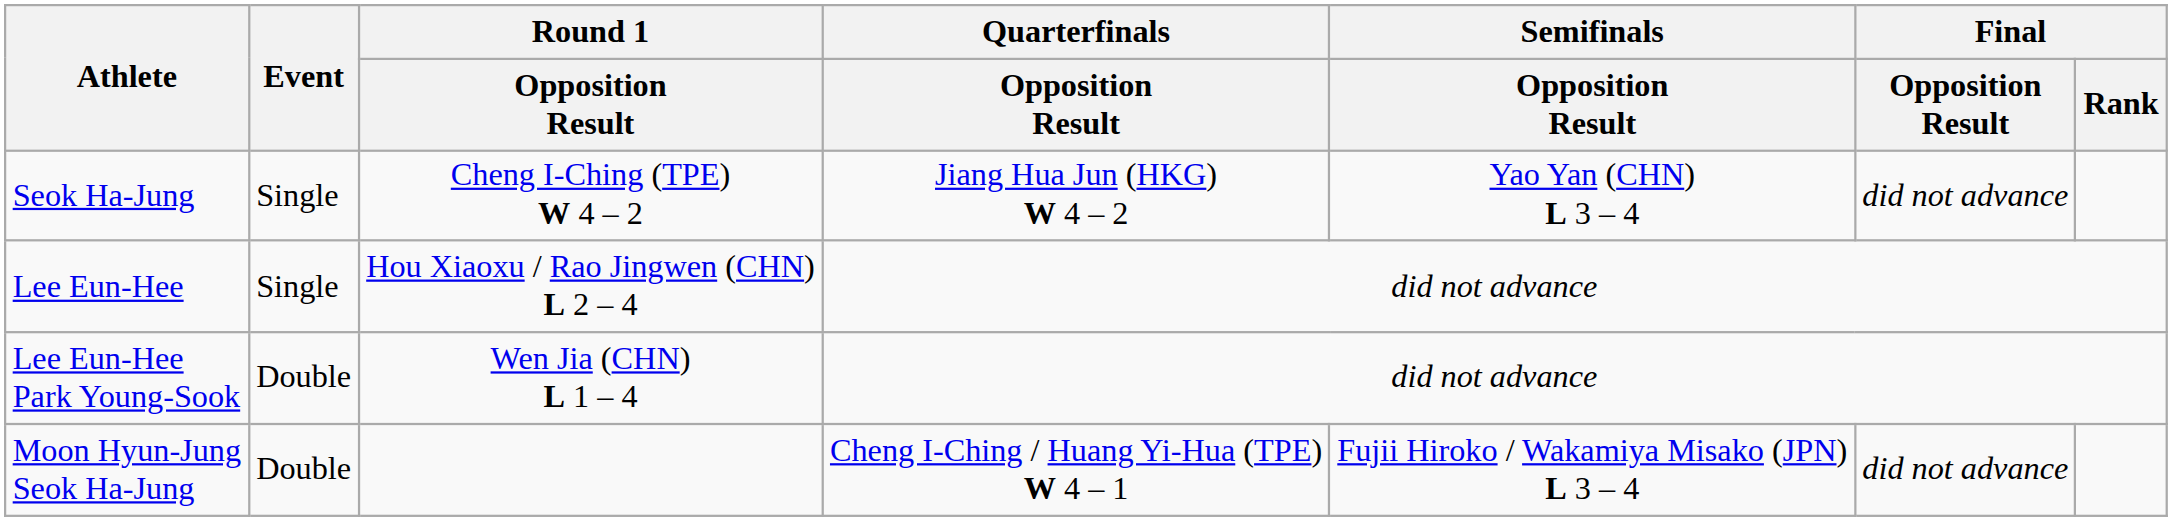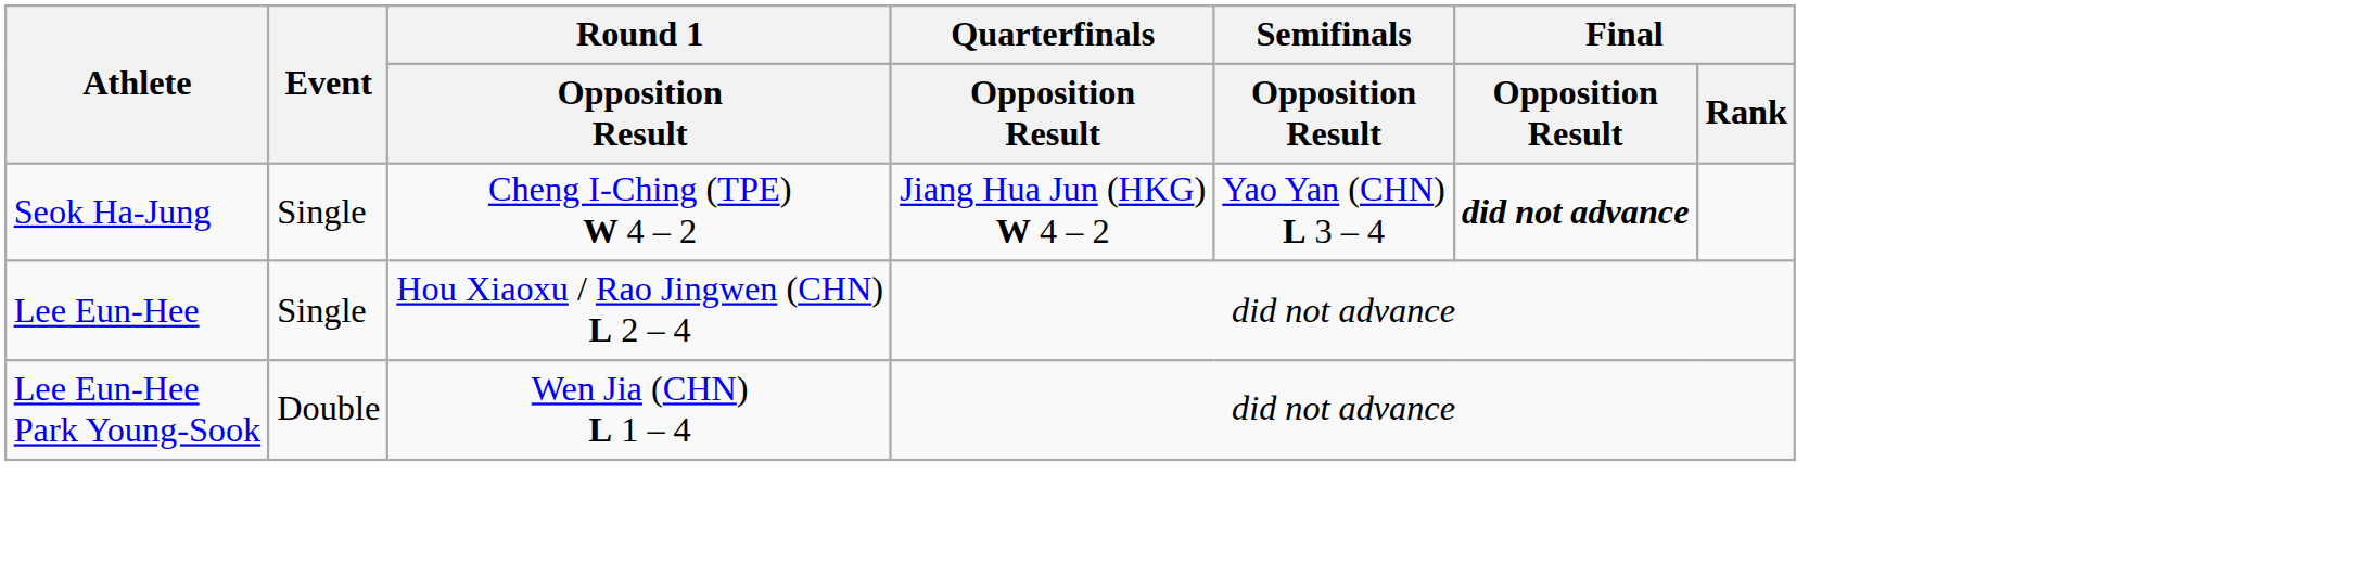 <table class="wikitable" style="font-size:90%">
 <tr>
 <th rowspan="2">Athlete</th>
 <th rowspan="2">Event</th>
 <th>Round 1</th>
 <th>Quarterfinals</th>
 <th>Semifinals</th>
 <th colspan="2">Final</th>
 </tr>
 <tr>
 <th>Opposition<br>Result</th>
 <th>Opposition<br>Result</th>
 <th>Opposition<br>Result</th>
 <th>Opposition<br>Result</th>
 <th>Rank</th>
 </tr>
 <tr>
 <td><a href='#'>Seok Ha-Jung</a></td>
 <td>Single</td>
 <td align=center> <a href='#'>Cheng I-Ching</a> <span>(<a href='#'>TPE</a>)</span><br><strong>W</strong> 4 – 2</td>
 <td align=center> <a href='#'>Jiang Hua Jun</a> <span>(<a href='#'>HKG</a>)</span><br><strong>W</strong> 4 – 2</td>
 <td align=center> <a href='#'>Yao Yan</a> <span>(<a href='#'>CHN</a>)</span><br><strong>L</strong> 3 – 4</td>
-<td align=center><em>did not advance</em></td>
+<td align=center><strong><em>did not advance</em></strong></td>
 <td align=center></td>
 </tr>
 <tr>
 <td><a href='#'>Lee Eun-Hee</a></td>
 <td>Single</td>
 <td align=center> <a href='#'>Hou Xiaoxu</a> / <a href='#'>Rao Jingwen</a> <span>(<a href='#'>CHN</a>)</span><br><strong>L</strong> 2 – 4</td>
 <td align=center colspan=4><em>did not advance</em></td>
 </tr>
 <tr>
 <td><a href='#'>Lee Eun-Hee</a> <br> <a href='#'>Park Young-Sook</a></td>
 <td>Double</td>
 <td align=center> <a href='#'>Wen Jia</a> <span>(<a href='#'>CHN</a>)</span><br><strong>L</strong> 1 – 4</td>
 <td align=center colspan=4><em>did not advance</em></td>
 </tr>
-<tr>
-<td><a href='#'>Moon Hyun-Jung</a> <br> <a href='#'>Seok Ha-Jung</a></td>
-<td>Double</td>
-<td></td>
-<td align=center> <a href='#'>Cheng I-Ching</a> / <a href='#'>Huang Yi-Hua</a> <span>(<a href='#'>TPE</a>)</span><br><strong>W</strong> 4 – 1</td>
-<td align=center> <a href='#'>Fujii Hiroko</a> / <a href='#'>Wakamiya Misako</a> <span>(<a href='#'>JPN</a>)</span><br><strong>L</strong> 3 – 4</td>
-<td align=center><em>did not advance</em></td>
-<td align=center></td>
-</tr>
 </table>
